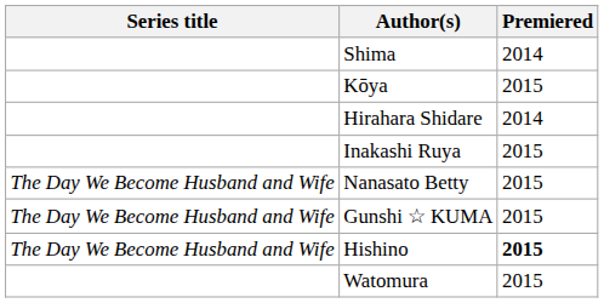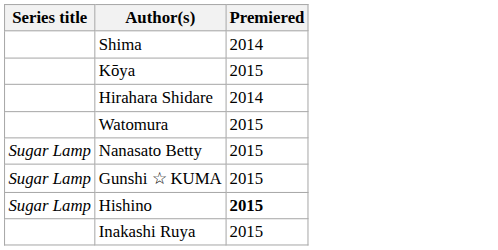 <table class="wikitable sortable" style="background: #FFF;">
 <tr>
 <th>Series title</th>
 <th>Author(s)</th>
 <th>Premiered</th>
 </tr>
 <tr>
 <td></td>
 <td>Shima</td>
 <td>2014</td>
 </tr>
 <tr>
 <td></td>
 <td>Kōya</td>
 <td>2015</td>
 </tr>
 <tr>
 <td></td>
 <td>Hirahara Shidare</td>
 <td>2014</td>
 </tr>
 <tr>
 <td></td>
-<td>Inakashi Ruya</td>
+<td>Watomura</td>
 <td>2015</td>
 </tr>
 <tr>
-<td><em>The Day We Become Husband and Wife</em></td>
+<td><em>Sugar Lamp</em></td>
 <td>Nanasato Betty</td>
 <td>2015</td>
 </tr>
 <tr>
-<td><em>The Day We Become Husband and Wife</em></td>
+<td><em>Sugar Lamp</em></td>
 <td>Gunshi ☆ KUMA</td>
 <td>2015</td>
 </tr>
 <tr>
-<td><em>The Day We Become Husband and Wife</em></td>
+<td><em>Sugar Lamp</em></td>
 <td>Hishino</td>
 <td><strong>2015</strong></td>
 </tr>
 <tr>
 <td></td>
-<td>Watomura</td>
+<td>Inakashi Ruya</td>
 <td>2015</td>
 </tr>
 </table>
